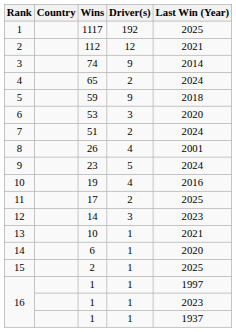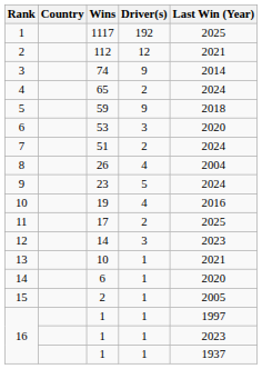 <table class="sortable plainrowheaders wikitable">
 <tr>
 <th scope=col>Rank</th>
 <th scope=col>Country</th>
 <th scope=col>Wins</th>
 <th scope=col>Driver(s)</th>
 <th scope=col>Last Win (Year)</th>
 </tr>
 <tr>
 <td align=center>1</td>
 <td align=left></td>
 <td style="text-align:center;">1117</td>
 <td style="text-align:center;">192</td>
 <td style="text-align:center;">2025</td>
 </tr>
 <tr>
 <td align=center>2</td>
 <td align=left></td>
 <td style="text-align:center;">112</td>
 <td style="text-align:center;">12</td>
 <td style="text-align:center;">2021</td>
 </tr>
 <tr>
 <td align=center>3</td>
 <td align=left></td>
 <td style="text-align:center;">74</td>
 <td style="text-align:center;">9</td>
 <td style="text-align:center;">2014</td>
 </tr>
 <tr>
 <td align=center>4</td>
 <td align=left></td>
 <td style="text-align:center;">65</td>
 <td style="text-align:center;">2</td>
 <td style="text-align:center;">2024</td>
 </tr>
 <tr>
 <td align=center>5</td>
 <td align=left></td>
 <td style="text-align:center;">59</td>
 <td style="text-align:center;">9</td>
 <td style="text-align:center;">2018</td>
 </tr>
 <tr>
 <td align=center>6</td>
 <td align=left></td>
 <td style="text-align:center;">53</td>
 <td style="text-align:center;">3</td>
 <td style="text-align:center;">2020</td>
 </tr>
 <tr>
 <td align=center>7</td>
 <td align=left></td>
 <td style="text-align:center;">51</td>
 <td style="text-align:center;">2</td>
 <td style="text-align:center;">2024</td>
 </tr>
 <tr>
 <td align=center>8</td>
 <td align=left></td>
 <td style="text-align:center;">26</td>
 <td style="text-align:center;">4</td>
-<td style="text-align:center;">2001</td>
+<td style="text-align:center;">2004</td>
 </tr>
 <tr>
 <td align=center>9</td>
 <td align=left></td>
 <td style="text-align:center;">23</td>
 <td style="text-align:center;">5</td>
 <td style="text-align:center;">2024</td>
 </tr>
 <tr>
 <td align=center>10</td>
 <td align=left></td>
 <td style="text-align:center;">19</td>
 <td style="text-align:center;">4</td>
 <td style="text-align:center;">2016</td>
 </tr>
 <tr>
 <td align=center>11</td>
 <td align=left></td>
 <td style="text-align:center;">17</td>
 <td style="text-align:center;">2</td>
 <td style="text-align:center;">2025</td>
 </tr>
 <tr>
 <td align=center>12</td>
 <td align=left></td>
 <td style="text-align:center;">14</td>
 <td style="text-align:center;">3</td>
 <td style="text-align:center;">2023</td>
 </tr>
 <tr>
 <td align=center>13</td>
 <td align=left></td>
 <td style="text-align:center;">10</td>
 <td style="text-align:center;">1</td>
 <td style="text-align:center;">2021</td>
 </tr>
 <tr>
 <td align=center>14</td>
 <td align=left></td>
 <td style="text-align:center;">6</td>
 <td style="text-align:center;">1</td>
 <td style="text-align:center;">2020</td>
 </tr>
 <tr>
 <td align=center>15</td>
 <td align=left></td>
 <td style="text-align:center;">2</td>
 <td style="text-align:center;">1</td>
-<td style="text-align:center;">2025</td>
+<td style="text-align:center;">2005</td>
 </tr>
 <tr>
 <td align=center rowspan=3>16</td>
 <td align=left></td>
 <td style="text-align:center;">1</td>
 <td style="text-align:center;">1</td>
 <td style="text-align:center;">1997</td>
 </tr>
 <tr>
 <td align=left></td>
 <td style="text-align:center;">1</td>
 <td style="text-align:center;">1</td>
 <td style="text-align:center;">2023</td>
 </tr>
 <tr>
 <td align=left></td>
 <td style="text-align:center;">1</td>
 <td style="text-align:center;">1</td>
 <td style="text-align:center;">1937</td>
 </tr>
 </table>
